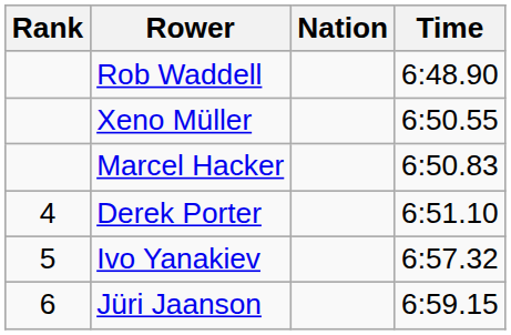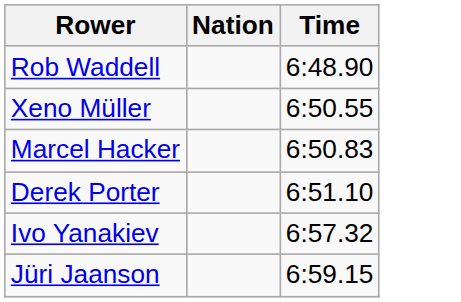 <table class="wikitable sortable" style="text-align:center">
 <tr>
-<th>Rank</th>
 <th>Rower</th>
 <th>Nation</th>
 <th>Time</th>
 </tr>
 <tr>
-<td></td>
 <td align=left><a href='#'>Rob Waddell</a></td>
 <td align=left></td>
 <td>6:48.90</td>
 </tr>
 <tr>
-<td></td>
 <td align=left><a href='#'>Xeno Müller</a></td>
 <td align=left></td>
 <td>6:50.55</td>
 </tr>
 <tr>
-<td></td>
 <td align=left><a href='#'>Marcel Hacker</a></td>
 <td align=left></td>
 <td>6:50.83</td>
 </tr>
 <tr>
-<td>4</td>
 <td align=left><a href='#'>Derek Porter</a></td>
 <td align=left></td>
 <td>6:51.10</td>
 </tr>
 <tr>
-<td>5</td>
 <td align=left><a href='#'>Ivo Yanakiev</a></td>
 <td align=left></td>
 <td>6:57.32</td>
 </tr>
 <tr>
-<td>6</td>
 <td align=left><a href='#'>Jüri Jaanson</a></td>
 <td align=left></td>
 <td>6:59.15</td>
 </tr>
 </table>
